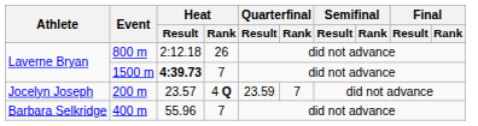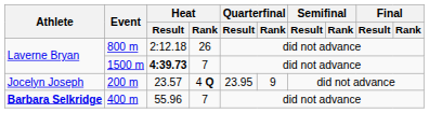 <table class="wikitable" style="font-size:90%">
 <tr>
 <th rowspan="2">Athlete</th>
 <th rowspan="2">Event</th>
 <th colspan="2">Heat</th>
 <th colspan="2">Quarterfinal</th>
 <th colspan="2">Semifinal</th>
 <th colspan="2">Final</th>
 </tr>
 <tr style="font-size:95%">
 <th>Result</th>
 <th>Rank</th>
 <th>Result</th>
 <th>Rank</th>
 <th>Result</th>
 <th>Rank</th>
 <th>Result</th>
 <th>Rank</th>
 </tr>
 <tr align=center>
 <td align=left rowspan=2><a href='#'>Laverne Bryan</a></td>
 <td align=left><a href='#'>800 m</a></td>
 <td>2:12.18</td>
 <td>26</td>
 <td colspan=6>did not advance</td>
 </tr>
 <tr align=center>
 <td align=left><a href='#'>1500 m</a></td>
 <td><strong>4:39.73</strong></td>
 <td>7</td>
 <td colspan=6>did not advance</td>
 </tr>
 <tr align=center>
 <td align=left><a href='#'>Jocelyn Joseph</a></td>
 <td align=left><a href='#'>200 m</a></td>
 <td>23.57</td>
 <td>4 <strong>Q</strong></td>
-<td>23.59</td>
-<td>7</td>
+<td>23.95</td>
+<td>9</td>
 <td colspan=6>did not advance</td>
 </tr>
 <tr align=center>
-<td align=left><a href='#'>Barbara Selkridge</a></td>
+<td align=left><strong><a href='#'>Barbara Selkridge</a></strong></td>
 <td align=left><a href='#'>400 m</a></td>
 <td>55.96</td>
 <td>7</td>
 <td colspan=6>did not advance</td>
 </tr>
 </table>
